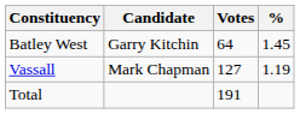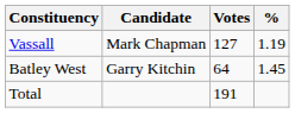 <table class="wikitable">
 <tr>
 <th>Constituency</th>
 <th>Candidate</th>
 <th>Votes</th>
 <th>%</th>
 </tr>
 <tr>
+<td><a href='#'>Vassall</a></td>
+<td>Mark Chapman</td>
+<td>127</td>
+<td>1.19</td>
+</tr>
+<tr>
 <td>Batley West</td>
 <td>Garry Kitchin</td>
 <td>64</td>
 <td>1.45</td>
-</tr>
-<tr>
-<td><a href='#'>Vassall</a></td>
-<td>Mark Chapman</td>
-<td>127</td>
-<td>1.19</td>
 </tr>
 <tr>
 <td>Total</td>
 <td></td>
 <td>191</td>
 <td></td>
 </tr>
 </table>
